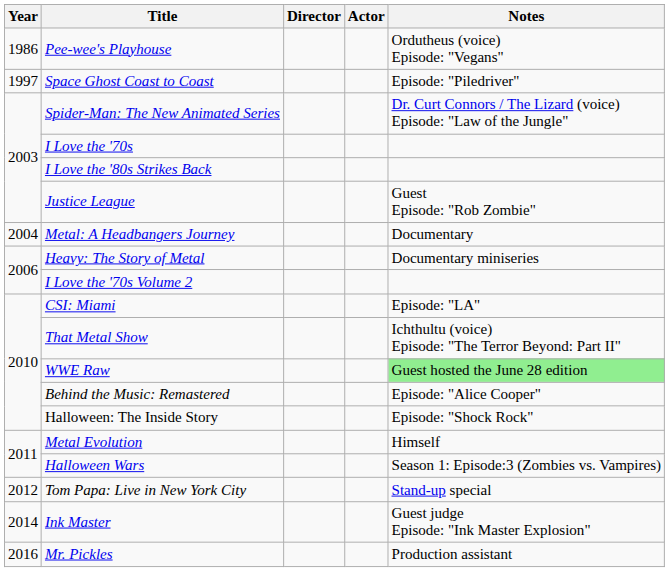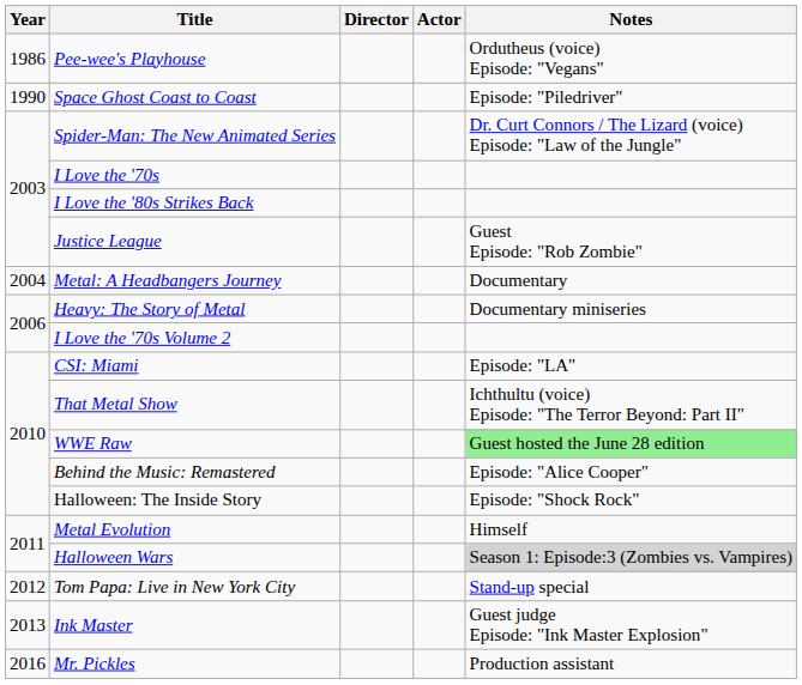 <table class="wikitable sortable">
 <tr>
 <th>Year</th>
 <th>Title</th>
 <th>Director</th>
 <th>Actor</th>
 <th class="unsortable">Notes</th>
 </tr>
 <tr>
 <td>1986</td>
 <td><em><a href='#'>Pee-wee's Playhouse</a></em></td>
 <td></td>
 <td></td>
 <td>Ordutheus (voice)<br>Episode: "Vegans"</td>
 </tr>
 <tr>
-<td>1997</td>
+<td>1990</td>
 <td><em><a href='#'>Space Ghost Coast to Coast</a></em></td>
 <td></td>
 <td></td>
 <td>Episode: "Piledriver"</td>
 </tr>
 <tr>
 <td rowspan=4>2003</td>
 <td><em><a href='#'>Spider-Man: The New Animated Series</a></em></td>
 <td></td>
 <td></td>
 <td><a href='#'>Dr. Curt Connors / The Lizard</a> (voice)<br>Episode: "Law of the Jungle"</td>
 </tr>
 <tr>
 <td><em> <a href='#'>I Love the '70s</a></em></td>
 <td></td>
 <td></td>
 <td></td>
 </tr>
 <tr>
 <td><em> <a href='#'>I Love the '80s Strikes Back</a></em></td>
 <td></td>
 <td></td>
 <td></td>
 </tr>
 <tr>
 <td><em><a href='#'>Justice League</a></em></td>
 <td></td>
 <td></td>
 <td>Guest<br>Episode: "Rob Zombie"</td>
 </tr>
 <tr>
 <td>2004</td>
 <td><em><a href='#'>Metal: A Headbangers Journey</a></em></td>
 <td></td>
 <td></td>
 <td>Documentary</td>
 </tr>
 <tr>
 <td rowspan=2>2006</td>
 <td><em><a href='#'>Heavy: The Story of Metal</a></em></td>
 <td></td>
 <td></td>
 <td>Documentary miniseries</td>
 </tr>
 <tr>
 <td><em><a href='#'>I Love the '70s Volume 2</a></em></td>
 <td></td>
 <td></td>
 <td></td>
 </tr>
 <tr>
 <td rowspan=5>2010</td>
 <td><em><a href='#'>CSI: Miami</a></em></td>
 <td></td>
 <td></td>
 <td>Episode: "LA"</td>
 </tr>
 <tr>
 <td><em><a href='#'>That Metal Show</a></em></td>
 <td></td>
 <td></td>
 <td>Ichthultu (voice)<br>Episode: "The Terror Beyond: Part II"</td>
 </tr>
 <tr>
 <td><em><a href='#'>WWE Raw</a></em></td>
 <td></td>
 <td></td>
 <td style="background: lightgreen;">Guest hosted the June 28 edition</td>
 </tr>
 <tr>
 <td><em>Behind the Music: Remastered</em></td>
 <td></td>
 <td></td>
 <td>Episode: "Alice Cooper"</td>
 </tr>
 <tr>
 <td>Halloween: The Inside Story</td>
 <td></td>
 <td></td>
 <td>Episode: "Shock Rock"</td>
 </tr>
 <tr>
 <td rowspan=2>2011</td>
 <td><em><a href='#'>Metal Evolution</a></em></td>
 <td></td>
 <td></td>
 <td>Himself</td>
 </tr>
 <tr>
 <td><em><a href='#'>Halloween Wars</a></em></td>
 <td></td>
 <td></td>
-<td>Season 1: Episode:3 (Zombies vs. Vampires)</td>
+<td style="background: lightgrey;">Season 1: Episode:3 (Zombies vs. Vampires)</td>
 </tr>
 <tr>
 <td>2012</td>
 <td><em>Tom Papa: Live in New York City</em></td>
 <td></td>
 <td></td>
 <td><a href='#'>Stand-up</a> special</td>
 </tr>
 <tr>
-<td>2014</td>
+<td>2013</td>
 <td><em><a href='#'>Ink Master</a></em></td>
 <td></td>
 <td></td>
 <td>Guest judge<br>Episode: "Ink Master Explosion"</td>
 </tr>
 <tr>
 <td>2016</td>
 <td><em><a href='#'>Mr. Pickles</a></em></td>
 <td></td>
 <td></td>
 <td>Production assistant</td>
 </tr>
 </table>
